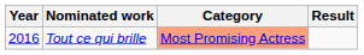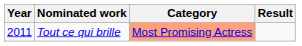 <table class="wikitable sortable">
 <tr>
 <th>Year</th>
 <th>Nominated work</th>
 <th>Category</th>
 <th>Result</th>
 </tr>
 <tr>
-<td><a href='#'>2016</a></td>
+<td><a href='#'>2011</a></td>
 <td><em><a href='#'>Tout ce qui brille</a></em></td>
 <td style="background: lightsalmon;"><a href='#'>Most Promising Actress</a></td>
 <td></td>
 </tr>
 </table>
